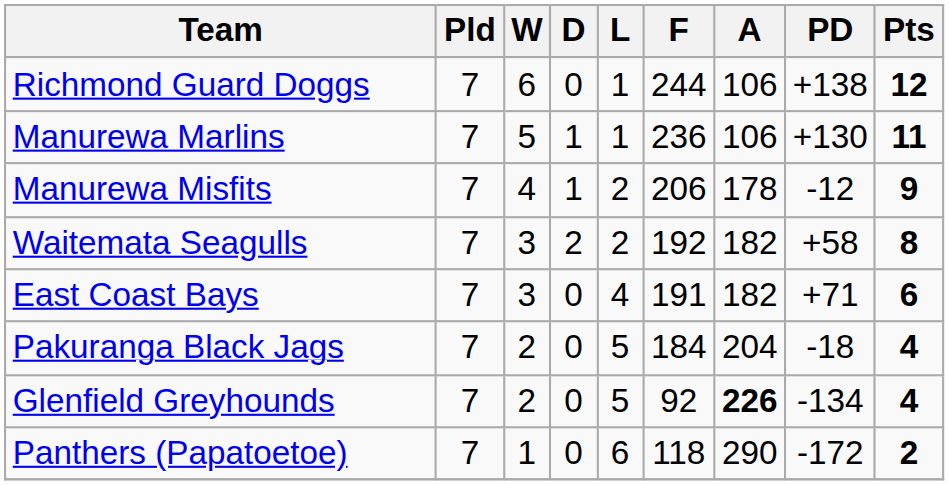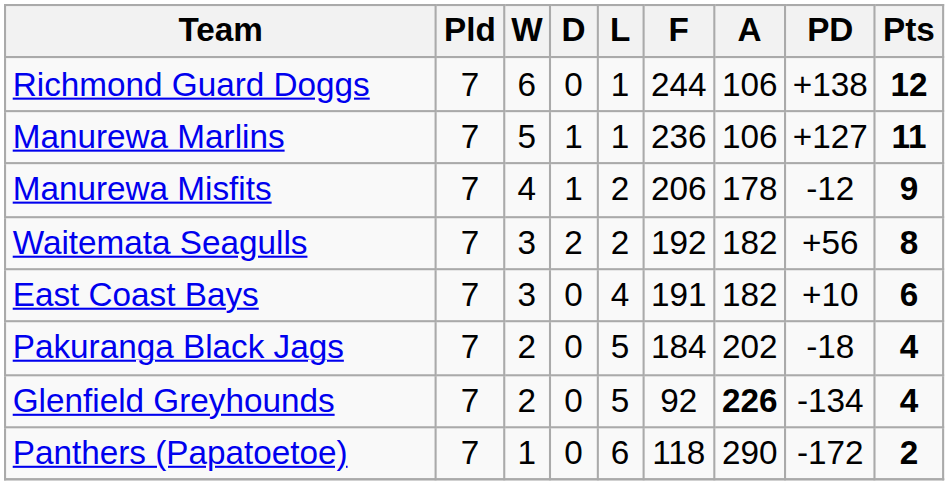 <table class="wikitable" style="text-align:center;">
 <tr>
 <th width=200>Team</th>
 <th width=15 abbr="Played">Pld</th>
 <th width=15 abbr="Won">W</th>
 <th width=15 abbr="Drawn">D</th>
 <th width=15 abbr="Lost">L</th>
 <th width=15 abbr="For">F</th>
 <th width=15 abbr="Against">A</th>
 <th width=15 abbr="Point Difference">PD</th>
 <th width=15 abbr="Points">Pts</th>
 </tr>
 <tr>
 <td style="text-align:left;"><a href='#'>Richmond Guard Doggs</a></td>
 <td>7</td>
 <td>6</td>
 <td>0</td>
 <td>1</td>
 <td>244</td>
 <td>106</td>
 <td>+138</td>
 <td><strong>12</strong></td>
 </tr>
 <tr>
 <td style="text-align:left;"><a href='#'>Manurewa Marlins</a></td>
 <td>7</td>
 <td>5</td>
 <td>1</td>
 <td>1</td>
 <td>236</td>
 <td>106</td>
-<td>+130</td>
+<td>+127</td>
 <td><strong>11</strong></td>
 </tr>
 <tr>
 <td style="text-align:left;"><a href='#'>Manurewa Misfits</a></td>
 <td>7</td>
 <td>4</td>
 <td>1</td>
 <td>2</td>
 <td>206</td>
 <td>178</td>
 <td>-12</td>
 <td><strong>9</strong></td>
 </tr>
 <tr>
 <td style="text-align:left;"><a href='#'>Waitemata Seagulls</a></td>
 <td>7</td>
 <td>3</td>
 <td>2</td>
 <td>2</td>
 <td>192</td>
 <td>182</td>
-<td>+58</td>
+<td>+56</td>
 <td><strong>8</strong></td>
 </tr>
 <tr>
 <td style="text-align:left;"><a href='#'>East Coast Bays</a></td>
 <td>7</td>
 <td>3</td>
 <td>0</td>
 <td>4</td>
 <td>191</td>
 <td>182</td>
-<td>+71</td>
+<td>+10</td>
 <td><strong>6</strong></td>
 </tr>
 <tr>
 <td style="text-align:left;"><a href='#'>Pakuranga Black Jags</a></td>
 <td>7</td>
 <td>2</td>
 <td>0</td>
 <td>5</td>
 <td>184</td>
-<td>204</td>
+<td>202</td>
 <td>-18</td>
 <td><strong>4</strong></td>
 </tr>
 <tr>
 <td style="text-align:left;"><a href='#'>Glenfield Greyhounds</a></td>
 <td>7</td>
 <td>2</td>
 <td>0</td>
 <td>5</td>
 <td>92</td>
 <td><strong>226</strong></td>
 <td>-134</td>
 <td><strong>4</strong></td>
 </tr>
 <tr>
 <td style="text-align:left;"><a href='#'>Panthers (Papatoetoe)</a></td>
 <td>7</td>
 <td>1</td>
 <td>0</td>
 <td>6</td>
 <td>118</td>
 <td>290</td>
 <td>-172</td>
 <td><strong>2</strong></td>
 </tr>
 <tr>
 </tr>
 </table>
